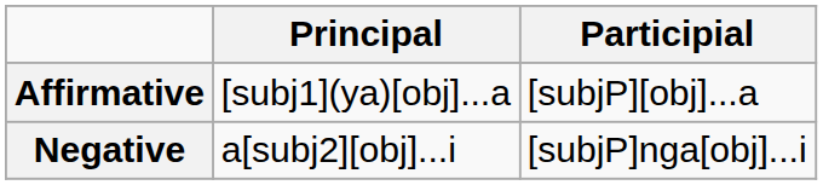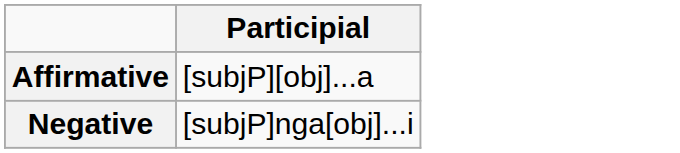 <table class="wikitable">
 <tr>
 <td></td>
-<th>Principal</th>
 <th>Participial</th>
 </tr>
 <tr>
 <th>Affirmative</th>
-<td>[subj1](ya)[obj]...a</td>
 <td>[subjP][obj]...a</td>
 </tr>
 <tr>
 <th>Negative</th>
-<td>a[subj2][obj]...i</td>
 <td>[subjP]nga[obj]...i</td>
 </tr>
 </table>
